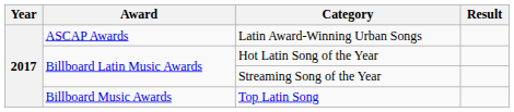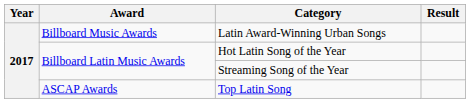 <table class="wikitable plainrowheaders" width="100%">
 <tr>
 <th>Year</th>
 <th>Award</th>
 <th>Category</th>
 <th>Result</th>
 </tr>
 <tr>
 <th scope="row" rowspan="4">2017</th>
-<td><a href='#'>ASCAP Awards</a></td>
+<td><a href='#'>Billboard Music Awards</a></td>
 <td>Latin Award-Winning Urban Songs</td>
 <td></td>
 </tr>
 <tr>
 <td rowspan="2"><a href='#'>Billboard Latin Music Awards</a></td>
 <td>Hot Latin Song of the Year</td>
 <td></td>
 </tr>
 <tr>
 <td>Streaming Song of the Year</td>
 <td></td>
 </tr>
 <tr>
-<td><a href='#'>Billboard Music Awards</a></td>
+<td><a href='#'>ASCAP Awards</a></td>
 <td><a href='#'>Top Latin Song</a></td>
 <td></td>
 </tr>
 </table>
